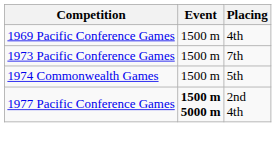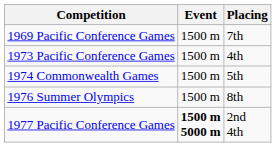 <table class="wikitable" border="1">
 <tr>
 <th>Competition</th>
 <th>Event</th>
 <th>Placing</th>
 </tr>
 <tr>
 <td><a href='#'>1969 Pacific Conference Games</a></td>
 <td>1500 m</td>
-<td>4th</td>
+<td>7th</td>
 </tr>
 <tr>
 <td><a href='#'>1973 Pacific Conference Games</a></td>
 <td>1500 m</td>
-<td>7th</td>
+<td>4th</td>
 </tr>
 <tr>
 <td><a href='#'>1974 Commonwealth Games</a></td>
 <td>1500 m</td>
 <td>5th</td>
 </tr>
 <tr>
+<td><a href='#'>1976 Summer Olympics</a></td>
+<td>1500 m</td>
+<td>8th</td>
+</tr>
+<tr>
 <td><a href='#'>1977 Pacific Conference Games</a></td>
 <td><strong>1500 m <br> 5000 m</strong></td>
 <td>2nd <br> 4th</td>
 </tr>
 </table>
